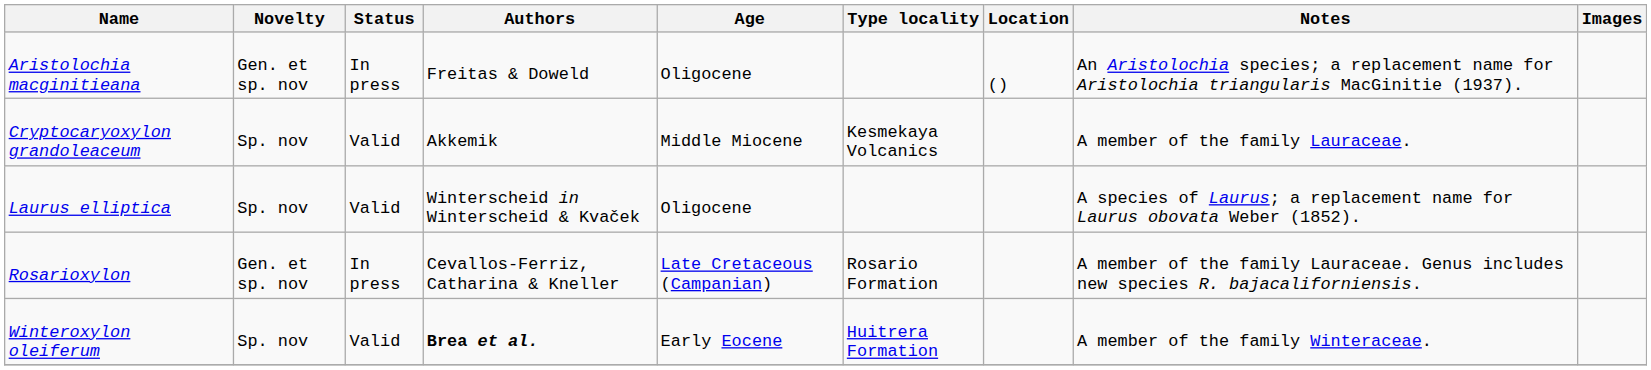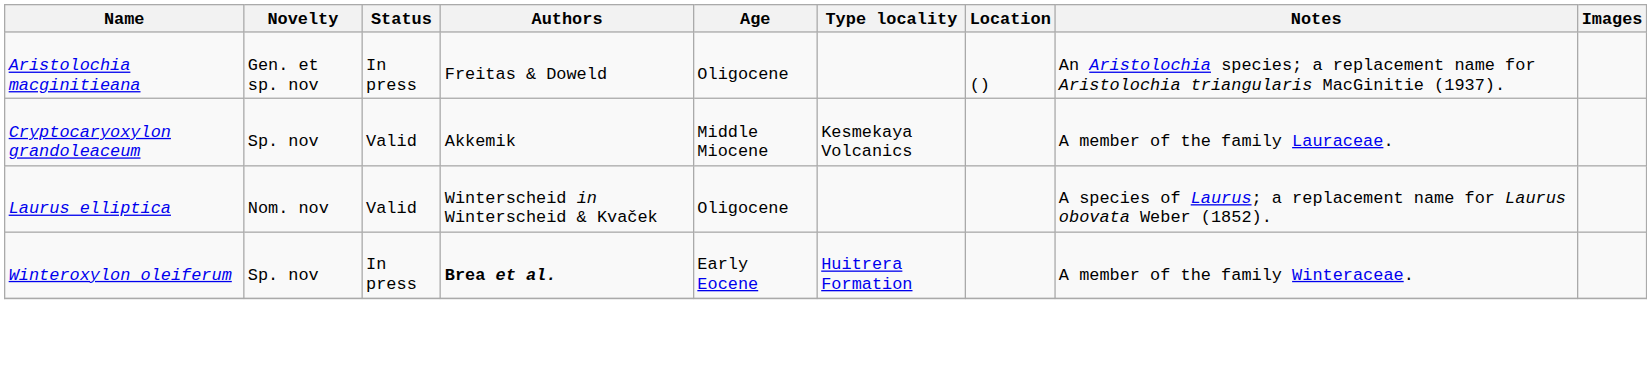 <table class="wikitable sortable" align="center" width="100%">
 <tr>
 <th>Name</th>
 <th>Novelty</th>
 <th>Status</th>
 <th>Authors</th>
 <th>Age</th>
 <th>Type locality</th>
 <th>Location</th>
 <th>Notes</th>
 <th>Images</th>
 </tr>
 <tr>
 <td><br><em><a href='#'>Aristolochia macginitieana</a></em></td>
 <td><br>Gen. et sp. nov</td>
 <td><br>In press</td>
 <td><br>Freitas & Doweld</td>
 <td><br>Oligocene</td>
 <td></td>
 <td><br><br>()</td>
 <td><br>An <em><a href='#'>Aristolochia</a></em> species; a replacement name for <em>Aristolochia triangularis</em> MacGinitie (1937).</td>
 <td></td>
 </tr>
 <tr>
 <td><br><em><a href='#'>Cryptocaryoxylon grandoleaceum</a></em></td>
 <td><br>Sp. nov</td>
 <td><br>Valid</td>
 <td><br>Akkemik</td>
 <td><br>Middle Miocene</td>
 <td><br>Kesmekaya Volcanics</td>
 <td><br></td>
 <td><br>A member of the family <a href='#'>Lauraceae</a>.</td>
 <td></td>
 </tr>
 <tr>
 <td><br><em><a href='#'>Laurus elliptica</a></em></td>
-<td><br>Sp. nov</td>
+<td><br>Nom. nov</td>
 <td><br>Valid</td>
 <td><br>Winterscheid <em>in</em> Winterscheid & Kvaček</td>
 <td><br>Oligocene</td>
 <td></td>
 <td><br></td>
 <td><br>A species of <em><a href='#'>Laurus</a></em>; a replacement name for <em>Laurus obovata</em> Weber (1852).</td>
 <td></td>
 </tr>
 <tr>
-<td><br><em><a href='#'>Rosarioxylon</a></em></td>
-<td><br>Gen. et sp. nov</td>
-<td><br>In press</td>
-<td><br>Cevallos-Ferriz, Catharina & Kneller</td>
-<td><br><a href='#'>Late Cretaceous</a> (<a href='#'>Campanian</a>)</td>
-<td><br>Rosario Formation</td>
-<td><br></td>
-<td><br>A member of the family Lauraceae. Genus includes new species <em>R. bajacaliforniensis</em>.</td>
-<td></td>
-</tr>
-<tr>
 <td><br><em><a href='#'>Winteroxylon oleiferum</a></em></td>
 <td><br>Sp. nov</td>
-<td><br>Valid</td>
+<td><br>In press</td>
 <td><strong><br>Brea <em>et al.</em></strong></td>
 <td><br>Early <a href='#'>Eocene</a></td>
 <td><br><a href='#'>Huitrera Formation</a></td>
 <td><br></td>
 <td><br>A member of the family <a href='#'>Winteraceae</a>.</td>
 <td></td>
 </tr>
 <tr>
 </tr>
 </table>
